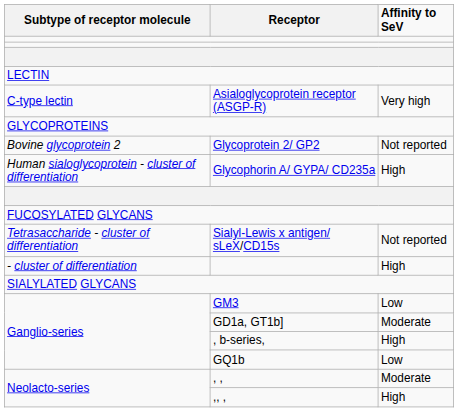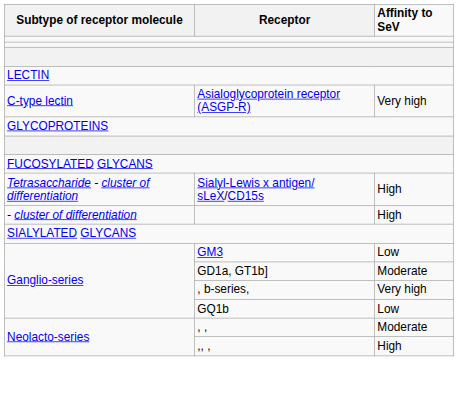 <table class="wikitable">
 <tr>
 <th rowspan="3"><strong>Subtype of receptor molecule</strong></th>
 <th rowspan="3"><strong>Receptor</strong></th>
 <td rowspan="3"><strong>Affinity to SeV</strong></td>
 </tr>
 <tr>
 </tr>
 <tr>
 </tr>
 <tr>
 <td colspan="3"></td>
 </tr>
 <tr>
 <td colspan="3"></td>
 </tr>
 <tr>
 <th colspan="3"><br></th>
 </tr>
 <tr>
 <td colspan="3"><a href='#'>LECTIN</a></td>
 </tr>
 <tr>
 <td><a href='#'>C-type lectin</a></td>
 <td><a href='#'>Asialoglycoprotein receptor (ASGP-R)</a></td>
 <td>Very high</td>
 </tr>
 <tr>
 <td colspan="3"><a href='#'>GLYCOPROTEINS</a></td>
 </tr>
 <tr>
-<td><em>Bovine <a href='#'>glycoprotein</a> 2</em></td>
-<td><a href='#'>Glycoprotein 2/ GP2</a></td>
-<td>Not reported</td>
-</tr>
-<tr>
-<td><em>Human <a href='#'>sialoglycoprotein</a> - <a href='#'>cluster of differentiation</a></em></td>
-<td><a href='#'>Glycophorin A/ GYPA/ CD235a</a></td>
-<td>High</td>
-</tr>
-<tr>
 <th colspan="3"><br></th>
 </tr>
 <tr>
 <td colspan="3"><a href='#'>FUCOSYLATED</a> <a href='#'>GLYCANS</a></td>
 </tr>
 <tr>
 <td><em><a href='#'>Tetrasaccharide</a> - <a href='#'>cluster of differentiation</a></em></td>
 <td><a href='#'>Sialyl-Lewis x antigen/ sLeX</a>/<a href='#'>CD15s</a></td>
-<td>Not reported</td>
+<td>High</td>
 </tr>
 <tr>
 <td><em> - <a href='#'>cluster of differentiation</a></em></td>
 <td></td>
 <td>High</td>
 </tr>
 <tr>
 <td colspan="3"><a href='#'>SIALYLATED</a> <a href='#'>GLYCANS</a></td>
 </tr>
 <tr>
 <td rowspan="4"><a href='#'>Ganglio-series</a></td>
 <td> <a href='#'>GM3</a></td>
 <td>Low</td>
 </tr>
 <tr>
 <td> GD1a,  GT1b]</td>
 <td>Moderate</td>
 </tr>
 <tr>
 <td> , b-series,  </td>
-<td>High</td>
+<td>Very high</td>
 </tr>
 <tr>
 <td> GQ1b</td>
 <td>Low</td>
 </tr>
 <tr>
 <td rowspan="2"><a href='#'>Neolacto-series</a></td>
 <td>, , </td>
 <td>Moderate</td>
 </tr>
 <tr>
 <td>,,  , </td>
 <td>High</td>
 </tr>
 </table>
